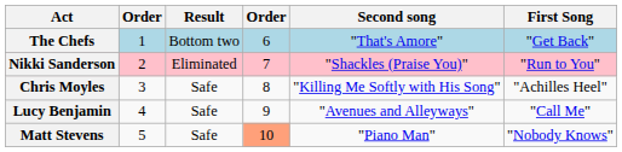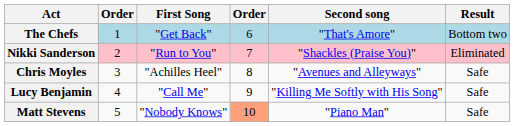 <table class="wikitable plainrowheaders" style="text-align:center;">
 <tr>
 <th>Act</th>
 <th>Order</th>
-<th>Result</th>
+<th>First Song</th>
 <th>Order</th>
 <th>Second song</th>
-<th>First Song</th>
+<th>Result</th>
 </tr>
 <tr style="background: lightblue">
 <th scope="row">The Chefs</th>
 <td>1</td>
-<td>Bottom two</td>
+<td>"<a href='#'>Get Back</a>"</td>
 <td>6</td>
 <td>"<a href='#'>That's Amore</a>"</td>
-<td>"<a href='#'>Get Back</a>"</td>
+<td>Bottom two</td>
 </tr>
 <tr style="background:pink;">
 <th scope="row">Nikki Sanderson</th>
 <td>2</td>
-<td>Eliminated</td>
+<td>"<a href='#'>Run to You</a>"</td>
 <td>7</td>
 <td>"<a href='#'>Shackles (Praise You)</a>"</td>
-<td>"<a href='#'>Run to You</a>"</td>
+<td>Eliminated</td>
 </tr>
 <tr>
 <th scope="row">Chris Moyles</th>
 <td>3</td>
+<td>"Achilles Heel"</td>
+<td>8</td>
+<td>"<a href='#'>Avenues and Alleyways</a>"</td>
 <td>Safe</td>
-<td>8</td>
-<td>"<a href='#'>Killing Me Softly with His Song</a>"</td>
-<td>"Achilles Heel"</td>
 </tr>
 <tr>
 <th scope="row">Lucy Benjamin</th>
 <td>4</td>
+<td>"<a href='#'>Call Me</a>"</td>
+<td>9</td>
+<td>"<a href='#'>Killing Me Softly with His Song</a>"</td>
 <td>Safe</td>
-<td>9</td>
-<td>"<a href='#'>Avenues and Alleyways</a>"</td>
-<td>"<a href='#'>Call Me</a>"</td>
 </tr>
 <tr>
 <th scope="row">Matt Stevens</th>
 <td>5</td>
-<td>Safe</td>
+<td>"<a href='#'>Nobody Knows</a>"</td>
 <td style="background: lightsalmon;">10</td>
 <td>"<a href='#'>Piano Man</a>"</td>
-<td>"<a href='#'>Nobody Knows</a>"</td>
+<td>Safe</td>
 </tr>
 </table>
